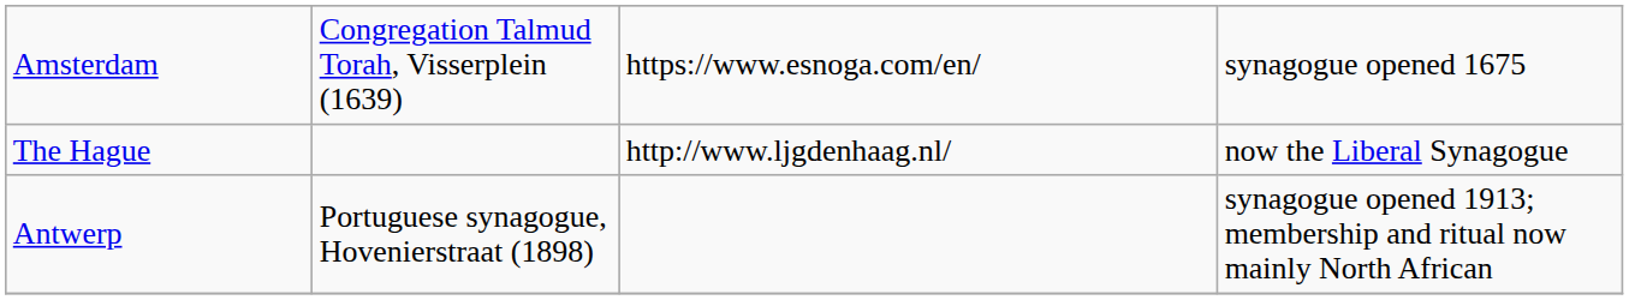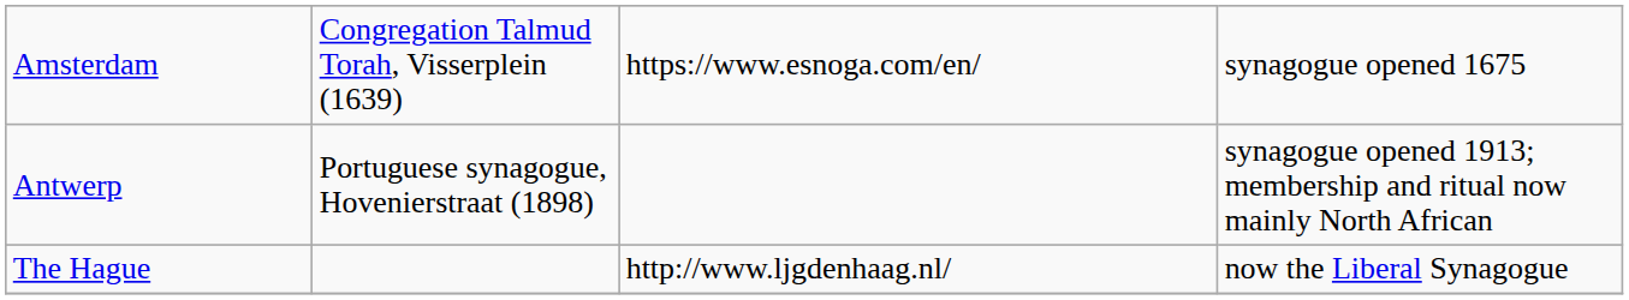 <table class="wikitable">
 <tr>
 <td width="150pt"><a href='#'>Amsterdam</a></td>
 <td width="150pt"><a href='#'>Congregation Talmud Torah</a>, Visserplein (1639)</td>
 <td width="300pt">https://www.esnoga.com/en/</td>
 <td width="200pt">synagogue opened 1675</td>
 </tr>
 <tr>
+<td width="150pt"><a href='#'>Antwerp</a></td>
+<td width="150pt">Portuguese synagogue, Hovenierstraat (1898)</td>
+<td width="300pt"></td>
+<td width="200pt">synagogue opened 1913; membership and ritual now mainly North African</td>
+</tr>
+<tr>
 <td width="150pt"><a href='#'>The Hague</a></td>
 <td width="150pt"></td>
 <td width="300pt">http://www.ljgdenhaag.nl/</td>
 <td width="200pt">now the <a href='#'>Liberal</a> Synagogue</td>
 </tr>
 <tr>
-<td width="150pt"><a href='#'>Antwerp</a></td>
-<td width="150pt">Portuguese synagogue, Hovenierstraat (1898)</td>
-<td width="300pt"></td>
-<td width="200pt">synagogue opened 1913; membership and ritual now mainly North African</td>
-</tr>
-<tr>
 </tr>
 </table>
